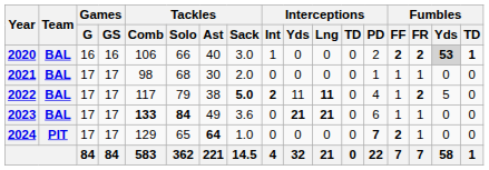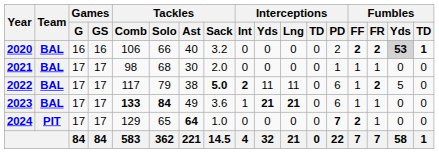 <table class= "wikitable" style="text-align: center;">
 <tr>
 <th rowspan="2">Year</th>
 <th rowspan="2">Team</th>
 <th colspan="2">Games</th>
 <th colspan="4">Tackles</th>
 <th colspan="5">Interceptions</th>
 <th colspan="4">Fumbles</th>
 </tr>
 <tr>
 <th>G</th>
 <th>GS</th>
 <th>Comb</th>
 <th>Solo</th>
 <th>Ast</th>
 <th>Sack</th>
 <th>Int</th>
 <th>Yds</th>
 <th>Lng</th>
 <th>TD</th>
 <th>PD</th>
 <th>FF</th>
 <th>FR</th>
 <th>Yds</th>
 <th>TD</th>
 </tr>
 <tr>
 <th><a href='#'>2020</a></th>
 <th><a href='#'>BAL</a></th>
 <td>16</td>
 <td>16</td>
 <td>106</td>
 <td>66</td>
 <td>40</td>
-<td>3.0</td>
-<td>1</td>
+<td>3.2</td>
+<td>0</td>
 <td>0</td>
 <td>0</td>
 <td>0</td>
 <td>2</td>
 <td><strong>2</strong></td>
 <td><strong>2</strong></td>
 <td style="background: lightgrey;"><strong>53</strong></td>
 <td><strong>1</strong></td>
 </tr>
 <tr>
 <th><a href='#'>2021</a></th>
 <th><a href='#'>BAL</a></th>
 <td>17</td>
 <td>17</td>
 <td>98</td>
 <td>68</td>
 <td>30</td>
 <td>2.0</td>
 <td>0</td>
 <td>0</td>
 <td>0</td>
 <td>0</td>
 <td>1</td>
 <td>1</td>
 <td>1</td>
 <td>0</td>
 <td>0</td>
 </tr>
 <tr>
 <th><a href='#'>2022</a></th>
 <th><a href='#'>BAL</a></th>
 <td>17</td>
 <td>17</td>
 <td>117</td>
 <td>79</td>
 <td>38</td>
 <td><strong>5.0</strong></td>
 <td><strong>2</strong></td>
 <td>11</td>
-<td><strong>11</strong></td>
+<td>11</td>
 <td>0</td>
-<td>4</td>
+<td>6</td>
 <td>1</td>
 <td><strong>2</strong></td>
 <td>5</td>
 <td>0</td>
 </tr>
 <tr>
 <th><a href='#'>2023</a></th>
 <th><a href='#'>BAL</a></th>
 <td>17</td>
 <td>17</td>
 <td><strong>133</strong></td>
 <td><strong>84</strong></td>
 <td>49</td>
 <td>3.6</td>
-<td>0</td>
+<td>1</td>
 <td><strong>21</strong></td>
 <td><strong>21</strong></td>
 <td>0</td>
 <td>6</td>
 <td>1</td>
 <td>1</td>
 <td>0</td>
 <td>0</td>
 </tr>
 <tr>
 <th><a href='#'>2024</a></th>
 <th><a href='#'>PIT</a></th>
 <td>17</td>
 <td>17</td>
 <td>129</td>
 <td>65</td>
 <td><strong>64</strong></td>
 <td>1.0</td>
 <td>0</td>
 <td>0</td>
 <td>0</td>
 <td>0</td>
 <td><strong>7</strong></td>
 <td><strong>2</strong></td>
 <td>1</td>
 <td>0</td>
 <td>0</td>
 </tr>
 <tr>
 <th colspan="2"></th>
 <th>84</th>
 <th>84</th>
 <th>583</th>
 <th>362</th>
 <th>221</th>
 <th>14.5</th>
 <th>4</th>
 <th>32</th>
 <th>21</th>
 <th>0</th>
 <th>22</th>
 <th>7</th>
 <th>7</th>
 <th>58</th>
 <th>1</th>
 </tr>
 </table>
